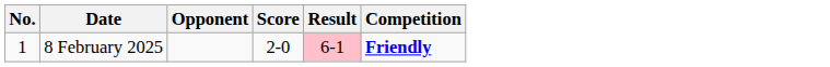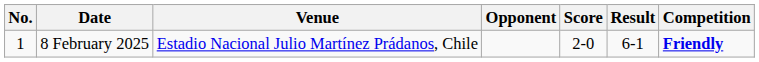 <table class="wikitable">
 <tr>
 <th scope="col">No.</th>
 <th scope="col">Date</th>
+<th scope="col">Venue</th>
 <th scope="col">Opponent</th>
 <th scope="col">Score</th>
 <th scope="col">Result</th>
 <th scope="col">Competition</th>
 </tr>
 <tr>
 <td align="center">1</td>
 <td>8 February 2025</td>
+<td><a href='#'>Estadio Nacional Julio Martínez Prádanos</a>, Chile</td>
 <td></td>
 <td align="center">2-0</td>
-<td align="center" style="background: pink;">6-1</td>
+<td align="center">6-1</td>
 <td><strong><a href='#'>Friendly</a></strong></td>
 </tr>
 </table>
